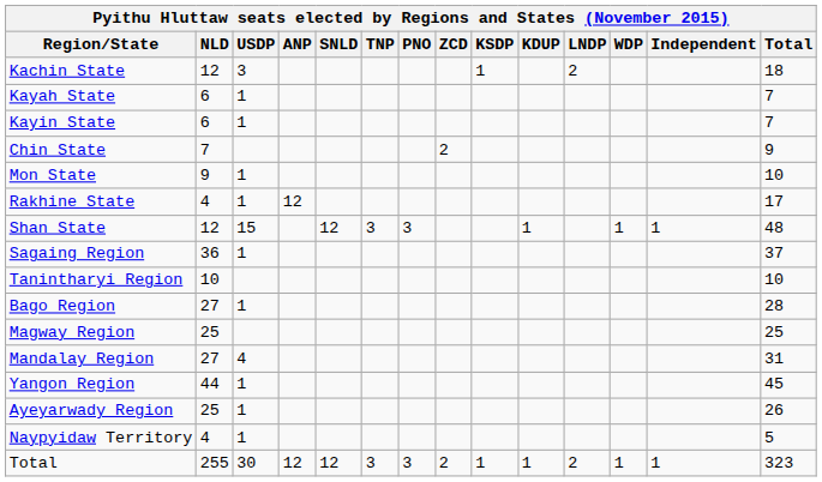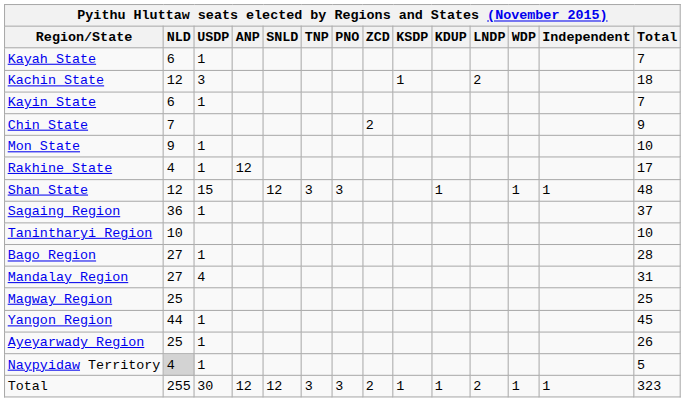 <table class="wikitable">
 <tr>
 <th colspan="14">Pyithu Hluttaw seats elected by Regions and States <a href='#'>(November 2015)</a></th>
 </tr>
 <tr>
 <th>Region/State</th>
 <th>NLD</th>
 <th>USDP</th>
 <th>ANP</th>
 <th>SNLD</th>
 <th>TNP</th>
 <th>PNO</th>
 <th>ZCD</th>
 <th>KSDP</th>
 <th>KDUP</th>
 <th>LNDP</th>
 <th>WDP</th>
 <th>Independent</th>
 <th>Total</th>
 </tr>
 <tr>
+<td><a href='#'>Kayah State</a></td>
+<td>6</td>
+<td>1</td>
+<td></td>
+<td></td>
+<td></td>
+<td></td>
+<td></td>
+<td></td>
+<td></td>
+<td></td>
+<td></td>
+<td></td>
+<td>7</td>
+</tr>
+<tr>
 <td><a href='#'>Kachin State</a></td>
 <td>12</td>
 <td>3</td>
 <td></td>
 <td></td>
 <td></td>
 <td></td>
 <td></td>
 <td>1</td>
 <td></td>
 <td>2</td>
 <td></td>
 <td></td>
 <td>18</td>
-</tr>
-<tr>
-<td><a href='#'>Kayah State</a></td>
-<td>6</td>
-<td>1</td>
-<td></td>
-<td></td>
-<td></td>
-<td></td>
-<td></td>
-<td></td>
-<td></td>
-<td></td>
-<td></td>
-<td></td>
-<td>7</td>
 </tr>
 <tr>
 <td><a href='#'>Kayin State</a></td>
 <td>6</td>
 <td>1</td>
 <td></td>
 <td></td>
 <td></td>
 <td></td>
 <td></td>
 <td></td>
 <td></td>
 <td></td>
 <td></td>
 <td></td>
 <td>7</td>
 </tr>
 <tr>
 <td><a href='#'>Chin State</a></td>
 <td>7</td>
 <td></td>
 <td></td>
 <td></td>
 <td></td>
 <td></td>
 <td>2</td>
 <td></td>
 <td></td>
 <td></td>
 <td></td>
 <td></td>
 <td>9</td>
 </tr>
 <tr>
 <td><a href='#'>Mon State</a></td>
 <td>9</td>
 <td>1</td>
 <td></td>
 <td></td>
 <td></td>
 <td></td>
 <td></td>
 <td></td>
 <td></td>
 <td></td>
 <td></td>
 <td></td>
 <td>10</td>
 </tr>
 <tr>
 <td><a href='#'>Rakhine State</a></td>
 <td>4</td>
 <td>1</td>
 <td>12</td>
 <td></td>
 <td></td>
 <td></td>
 <td></td>
 <td></td>
 <td></td>
 <td></td>
 <td></td>
 <td></td>
 <td>17</td>
 </tr>
 <tr>
 <td><a href='#'>Shan State</a></td>
 <td>12</td>
 <td>15</td>
 <td></td>
 <td>12</td>
 <td>3</td>
 <td>3</td>
 <td></td>
 <td></td>
 <td>1</td>
 <td></td>
 <td>1</td>
 <td>1</td>
 <td>48</td>
 </tr>
 <tr>
 <td><a href='#'>Sagaing Region</a></td>
 <td>36</td>
 <td>1</td>
 <td></td>
 <td></td>
 <td></td>
 <td></td>
 <td></td>
 <td></td>
 <td></td>
 <td></td>
 <td></td>
 <td></td>
 <td>37</td>
 </tr>
 <tr>
 <td><a href='#'>Tanintharyi Region</a></td>
 <td>10</td>
 <td></td>
 <td></td>
 <td></td>
 <td></td>
 <td></td>
 <td></td>
 <td></td>
 <td></td>
 <td></td>
 <td></td>
 <td></td>
 <td>10</td>
 </tr>
 <tr>
 <td><a href='#'>Bago Region</a></td>
 <td>27</td>
 <td>1</td>
 <td></td>
 <td></td>
 <td></td>
 <td></td>
 <td></td>
 <td></td>
 <td></td>
 <td></td>
 <td></td>
 <td></td>
 <td>28</td>
 </tr>
 <tr>
+<td><a href='#'>Mandalay Region</a></td>
+<td>27</td>
+<td>4</td>
+<td></td>
+<td></td>
+<td></td>
+<td></td>
+<td></td>
+<td></td>
+<td></td>
+<td></td>
+<td></td>
+<td></td>
+<td>31</td>
+</tr>
+<tr>
 <td><a href='#'>Magway Region</a></td>
 <td>25</td>
 <td></td>
 <td></td>
 <td></td>
 <td></td>
 <td></td>
 <td></td>
 <td></td>
 <td></td>
 <td></td>
 <td></td>
 <td></td>
 <td>25</td>
-</tr>
-<tr>
-<td><a href='#'>Mandalay Region</a></td>
-<td>27</td>
-<td>4</td>
-<td></td>
-<td></td>
-<td></td>
-<td></td>
-<td></td>
-<td></td>
-<td></td>
-<td></td>
-<td></td>
-<td></td>
-<td>31</td>
 </tr>
 <tr>
 <td><a href='#'>Yangon Region</a></td>
 <td>44</td>
 <td>1</td>
 <td></td>
 <td></td>
 <td></td>
 <td></td>
 <td></td>
 <td></td>
 <td></td>
 <td></td>
 <td></td>
 <td></td>
 <td>45</td>
 </tr>
 <tr>
 <td><a href='#'>Ayeyarwady Region</a></td>
 <td>25</td>
 <td>1</td>
 <td></td>
 <td></td>
 <td></td>
 <td></td>
 <td></td>
 <td></td>
 <td></td>
 <td></td>
 <td></td>
 <td></td>
 <td>26</td>
 </tr>
 <tr>
 <td><a href='#'>Naypyidaw</a> Territory</td>
-<td>4</td>
+<td style="background: lightgrey;">4</td>
 <td>1</td>
 <td></td>
 <td></td>
 <td></td>
 <td></td>
 <td></td>
 <td></td>
 <td></td>
 <td></td>
 <td></td>
 <td></td>
 <td>5</td>
 </tr>
 <tr>
 <td>Total</td>
 <td>255</td>
 <td>30</td>
 <td>12</td>
 <td>12</td>
 <td>3</td>
 <td>3</td>
 <td>2</td>
 <td>1</td>
 <td>1</td>
 <td>2</td>
 <td>1</td>
 <td>1</td>
 <td>323</td>
 </tr>
 </table>
